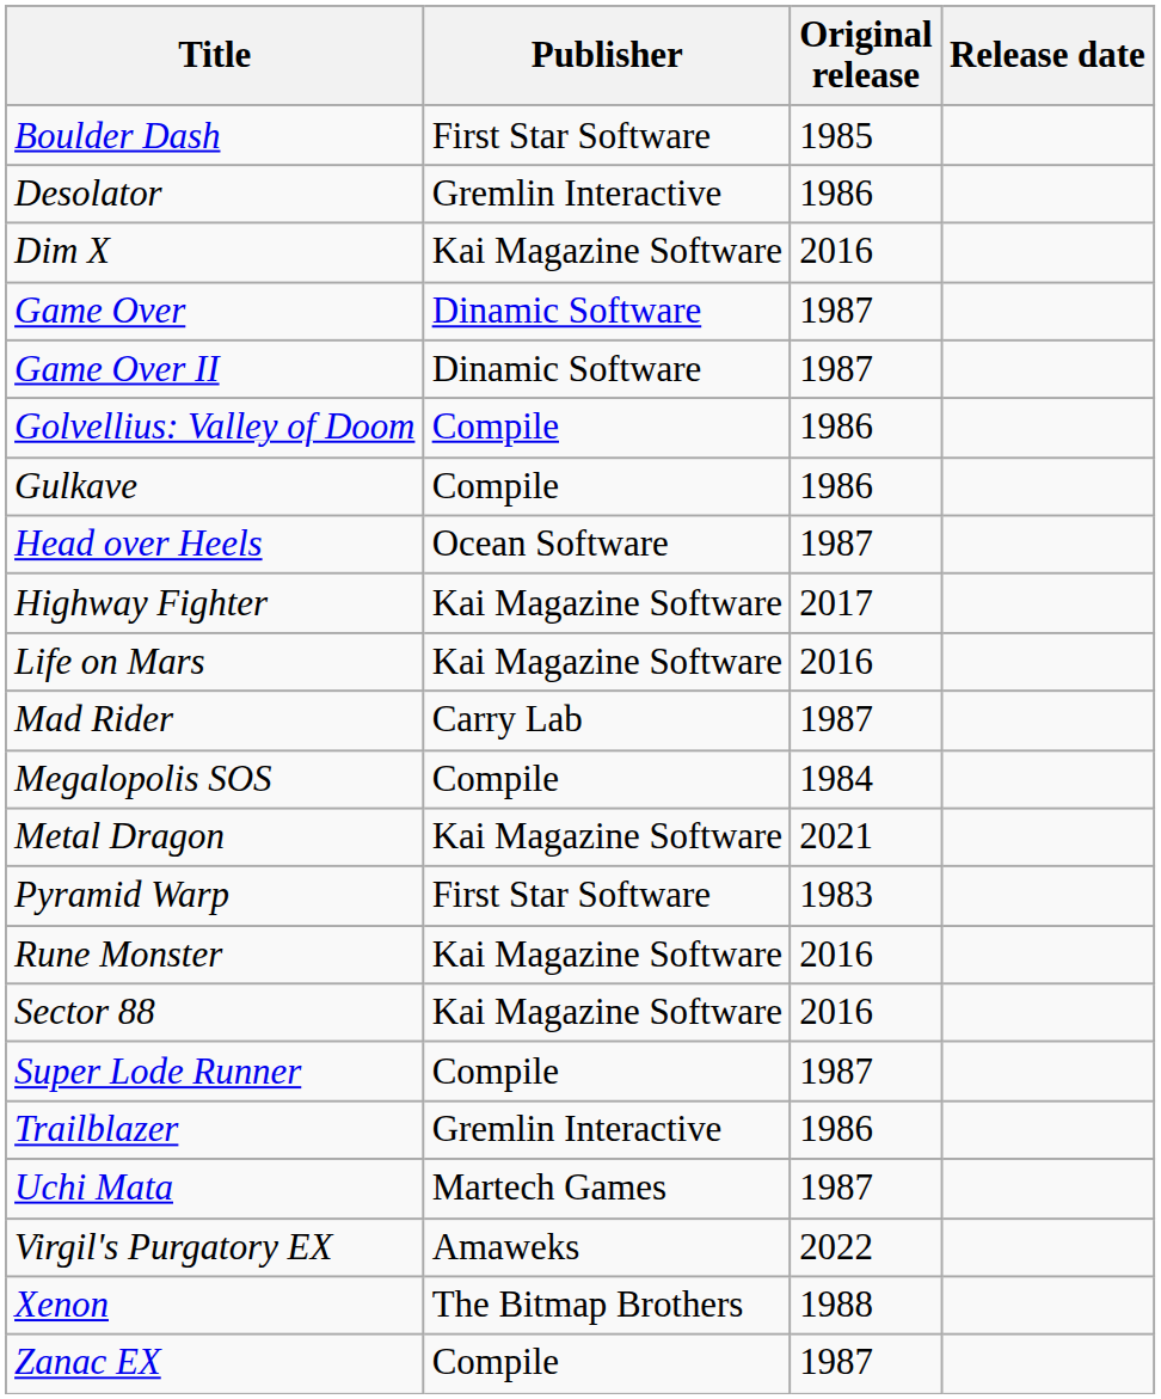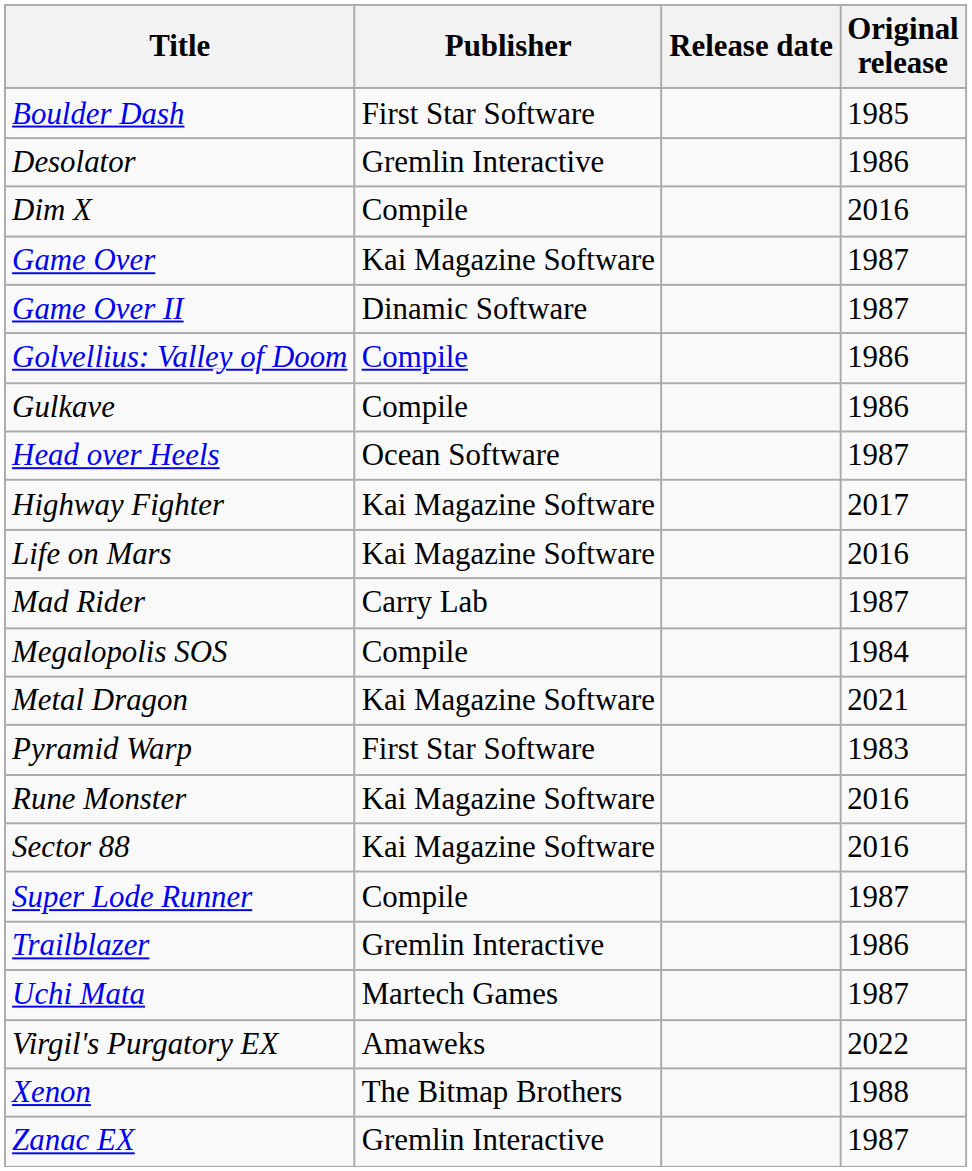 <table class="wikitable sortable" width="auto">
 <tr>
 <th>Title</th>
 <th>Publisher</th>
+<th>Release date</th>
 <th>Original<br>release</th>
-<th>Release date</th>
 </tr>
 <tr>
 <td><em><a href='#'>Boulder Dash</a></em></td>
 <td>First Star Software</td>
+<td></td>
 <td>1985</td>
-<td></td>
 </tr>
 <tr>
 <td><em>Desolator</em></td>
 <td>Gremlin Interactive</td>
+<td></td>
 <td>1986</td>
-<td></td>
 </tr>
 <tr>
 <td><em>Dim X</em></td>
-<td>Kai Magazine Software</td>
+<td>Compile</td>
+<td></td>
 <td>2016</td>
-<td></td>
 </tr>
 <tr>
 <td><em><a href='#'>Game Over</a></em></td>
-<td><a href='#'>Dinamic Software</a></td>
+<td>Kai Magazine Software</td>
+<td></td>
 <td>1987</td>
-<td></td>
 </tr>
 <tr>
 <td><em><a href='#'>Game Over II</a></em></td>
 <td>Dinamic Software</td>
+<td></td>
 <td>1987</td>
-<td></td>
 </tr>
 <tr>
 <td><em><a href='#'>Golvellius: Valley of Doom</a></em></td>
 <td><a href='#'>Compile</a></td>
+<td></td>
 <td>1986</td>
-<td></td>
 </tr>
 <tr>
 <td><em>Gulkave</em></td>
 <td>Compile</td>
+<td></td>
 <td>1986</td>
-<td></td>
 </tr>
 <tr>
 <td><em><a href='#'>Head over Heels</a></em></td>
 <td>Ocean Software</td>
+<td></td>
 <td>1987</td>
-<td></td>
 </tr>
 <tr>
 <td><em>Highway Fighter</em></td>
 <td>Kai Magazine Software</td>
+<td></td>
 <td>2017</td>
-<td></td>
 </tr>
 <tr>
 <td><em>Life on Mars</em></td>
 <td>Kai Magazine Software</td>
+<td></td>
 <td>2016</td>
-<td></td>
 </tr>
 <tr>
 <td><em>Mad Rider</em></td>
 <td>Carry Lab</td>
+<td></td>
 <td>1987</td>
-<td></td>
 </tr>
 <tr>
 <td><em>Megalopolis SOS</em></td>
 <td>Compile</td>
+<td></td>
 <td>1984</td>
-<td></td>
 </tr>
 <tr>
 <td><em>Metal Dragon</em></td>
 <td>Kai Magazine Software</td>
+<td></td>
 <td>2021</td>
-<td></td>
 </tr>
 <tr>
 <td><em>Pyramid Warp</em></td>
 <td>First Star Software</td>
+<td></td>
 <td>1983</td>
-<td></td>
 </tr>
 <tr>
 <td><em>Rune Monster</em></td>
 <td>Kai Magazine Software</td>
+<td></td>
 <td>2016</td>
-<td></td>
 </tr>
 <tr>
 <td><em>Sector 88</em></td>
 <td>Kai Magazine Software</td>
+<td></td>
 <td>2016</td>
-<td></td>
 </tr>
 <tr>
 <td><em><a href='#'>Super Lode Runner</a></em></td>
 <td>Compile</td>
+<td></td>
 <td>1987</td>
-<td></td>
 </tr>
 <tr>
 <td><em><a href='#'>Trailblazer</a></em></td>
 <td>Gremlin Interactive</td>
+<td></td>
 <td>1986</td>
-<td></td>
 </tr>
 <tr>
 <td><em><a href='#'>Uchi Mata</a></em></td>
 <td>Martech Games</td>
+<td></td>
 <td>1987</td>
-<td></td>
 </tr>
 <tr>
 <td><em>Virgil's Purgatory EX</em></td>
 <td>Amaweks</td>
+<td></td>
 <td>2022</td>
-<td></td>
 </tr>
 <tr>
 <td><em><a href='#'>Xenon</a></em></td>
 <td>The Bitmap Brothers</td>
+<td></td>
 <td>1988</td>
-<td></td>
 </tr>
 <tr>
 <td><em><a href='#'>Zanac EX</a></em></td>
-<td>Compile</td>
+<td>Gremlin Interactive</td>
+<td></td>
 <td>1987</td>
-<td></td>
 </tr>
 </table>
